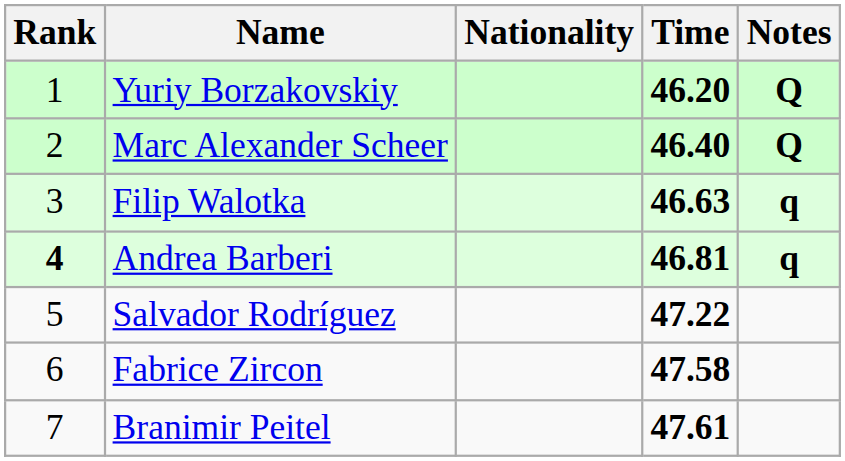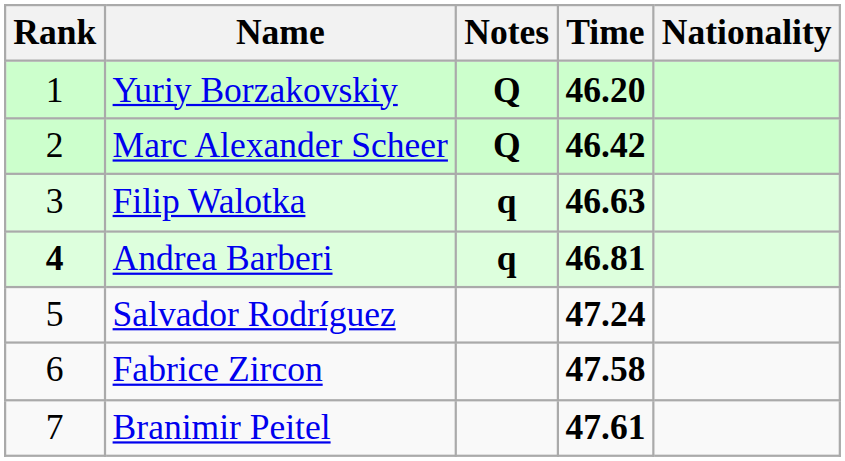 <table class="wikitable sortable" style="text-align:center">
 <tr>
 <th>Rank</th>
 <th>Name</th>
+<th>Notes</th>
+<th>Time</th>
 <th>Nationality</th>
-<th>Time</th>
-<th>Notes</th>
 </tr>
 <tr bgcolor=ccffcc>
 <td>1</td>
 <td align=left><a href='#'>Yuriy Borzakovskiy</a></td>
+<td><strong>Q</strong></td>
+<td><strong>46.20</strong></td>
 <td align=left></td>
-<td><strong>46.20</strong></td>
-<td><strong>Q</strong></td>
 </tr>
 <tr bgcolor=ccffcc>
 <td>2</td>
 <td align=left><a href='#'>Marc Alexander Scheer</a></td>
+<td><strong>Q</strong></td>
+<td><strong>46.42</strong></td>
 <td align=left></td>
-<td><strong>46.40</strong></td>
-<td><strong>Q</strong></td>
 </tr>
 <tr bgcolor=ddffdd>
 <td>3</td>
 <td align=left><a href='#'>Filip Walotka</a></td>
+<td><strong>q</strong></td>
+<td><strong>46.63</strong></td>
 <td align=left></td>
-<td><strong>46.63</strong></td>
-<td><strong>q</strong></td>
 </tr>
 <tr bgcolor=ddffdd>
 <td><strong>4</strong></td>
 <td align=left><a href='#'>Andrea Barberi</a></td>
+<td><strong>q</strong></td>
+<td><strong>46.81</strong></td>
 <td align=left></td>
-<td><strong>46.81</strong></td>
-<td><strong>q</strong></td>
 </tr>
 <tr>
 <td>5</td>
 <td align=left><a href='#'>Salvador Rodríguez</a></td>
+<td></td>
+<td><strong>47.24</strong></td>
 <td align=left></td>
-<td><strong>47.22</strong></td>
-<td></td>
 </tr>
 <tr>
 <td>6</td>
 <td align=left><a href='#'>Fabrice Zircon</a></td>
+<td></td>
+<td><strong>47.58</strong></td>
 <td align=left></td>
-<td><strong>47.58</strong></td>
-<td></td>
 </tr>
 <tr>
 <td>7</td>
 <td align=left><a href='#'>Branimir Peitel</a></td>
+<td></td>
+<td><strong>47.61</strong></td>
 <td align=left></td>
-<td><strong>47.61</strong></td>
-<td></td>
 </tr>
 </table>
